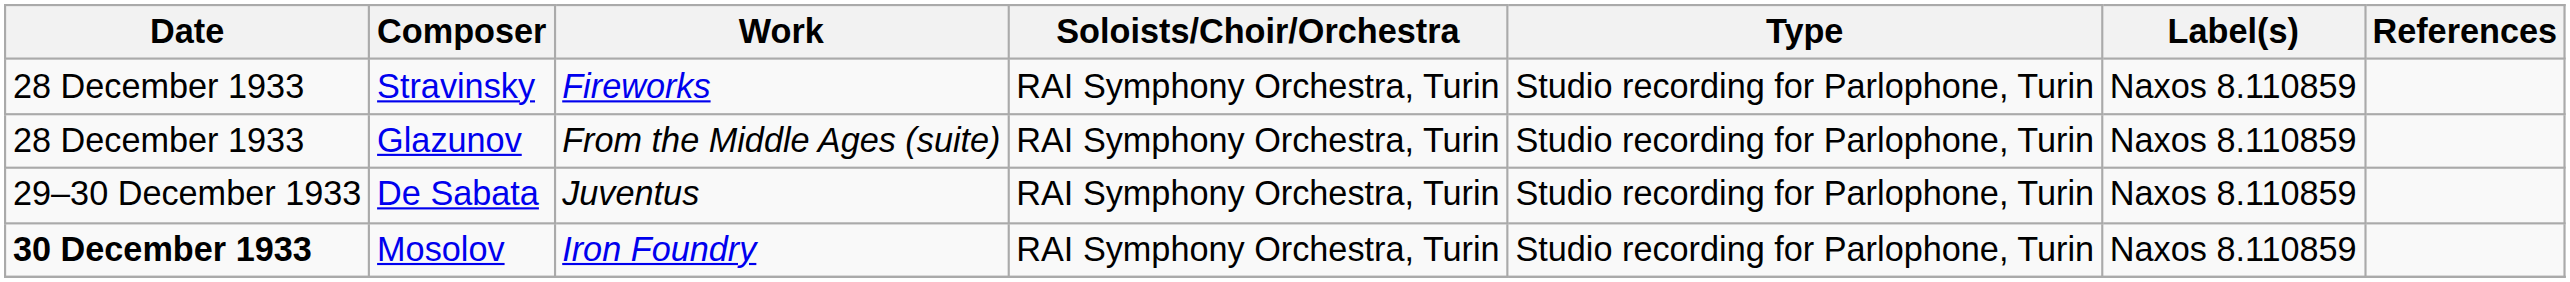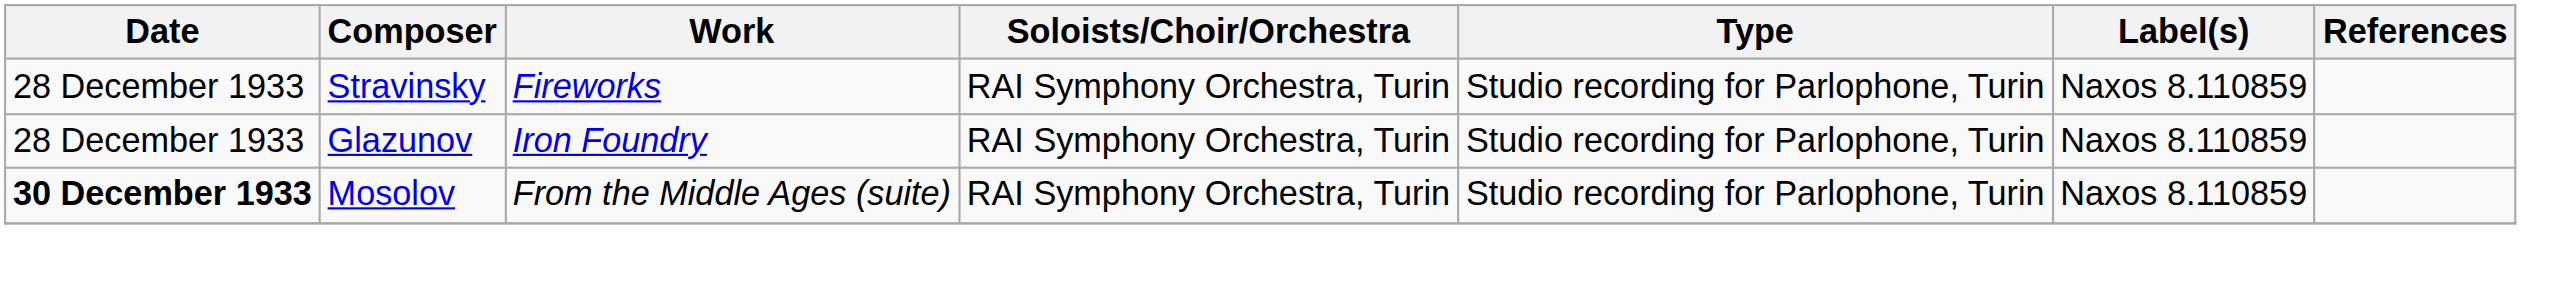 <table class="wikitable">
 <tr>
 <th>Date</th>
 <th>Composer</th>
 <th>Work</th>
 <th>Soloists/Choir/Orchestra</th>
 <th>Type</th>
 <th>Label(s)</th>
 <th>References</th>
 </tr>
 <tr>
 <td>28 December 1933</td>
 <td><a href='#'>Stravinsky</a></td>
 <td><em><a href='#'>Fireworks</a></em></td>
 <td>RAI Symphony Orchestra, Turin</td>
 <td>Studio recording for Parlophone, Turin</td>
 <td>Naxos 8.110859</td>
 <td></td>
 </tr>
 <tr>
 <td>28 December 1933</td>
 <td><a href='#'>Glazunov</a></td>
-<td><em>From the Middle Ages (suite)</em></td>
-<td>RAI Symphony Orchestra, Turin</td>
-<td>Studio recording for Parlophone, Turin</td>
-<td>Naxos 8.110859</td>
-<td></td>
-</tr>
-<tr>
-<td>29–30 December 1933</td>
-<td><a href='#'>De Sabata</a></td>
-<td><em>Juventus</em></td>
+<td><em><a href='#'>Iron Foundry</a></em></td>
 <td>RAI Symphony Orchestra, Turin</td>
 <td>Studio recording for Parlophone, Turin</td>
 <td>Naxos 8.110859</td>
 <td></td>
 </tr>
 <tr>
 <td><strong>30 December 1933</strong></td>
 <td><a href='#'>Mosolov</a></td>
-<td><em><a href='#'>Iron Foundry</a></em></td>
+<td><em>From the Middle Ages (suite)</em></td>
 <td>RAI Symphony Orchestra, Turin</td>
 <td>Studio recording for Parlophone, Turin</td>
 <td>Naxos 8.110859</td>
 <td></td>
 </tr>
 <tr>
 </tr>
 </table>
